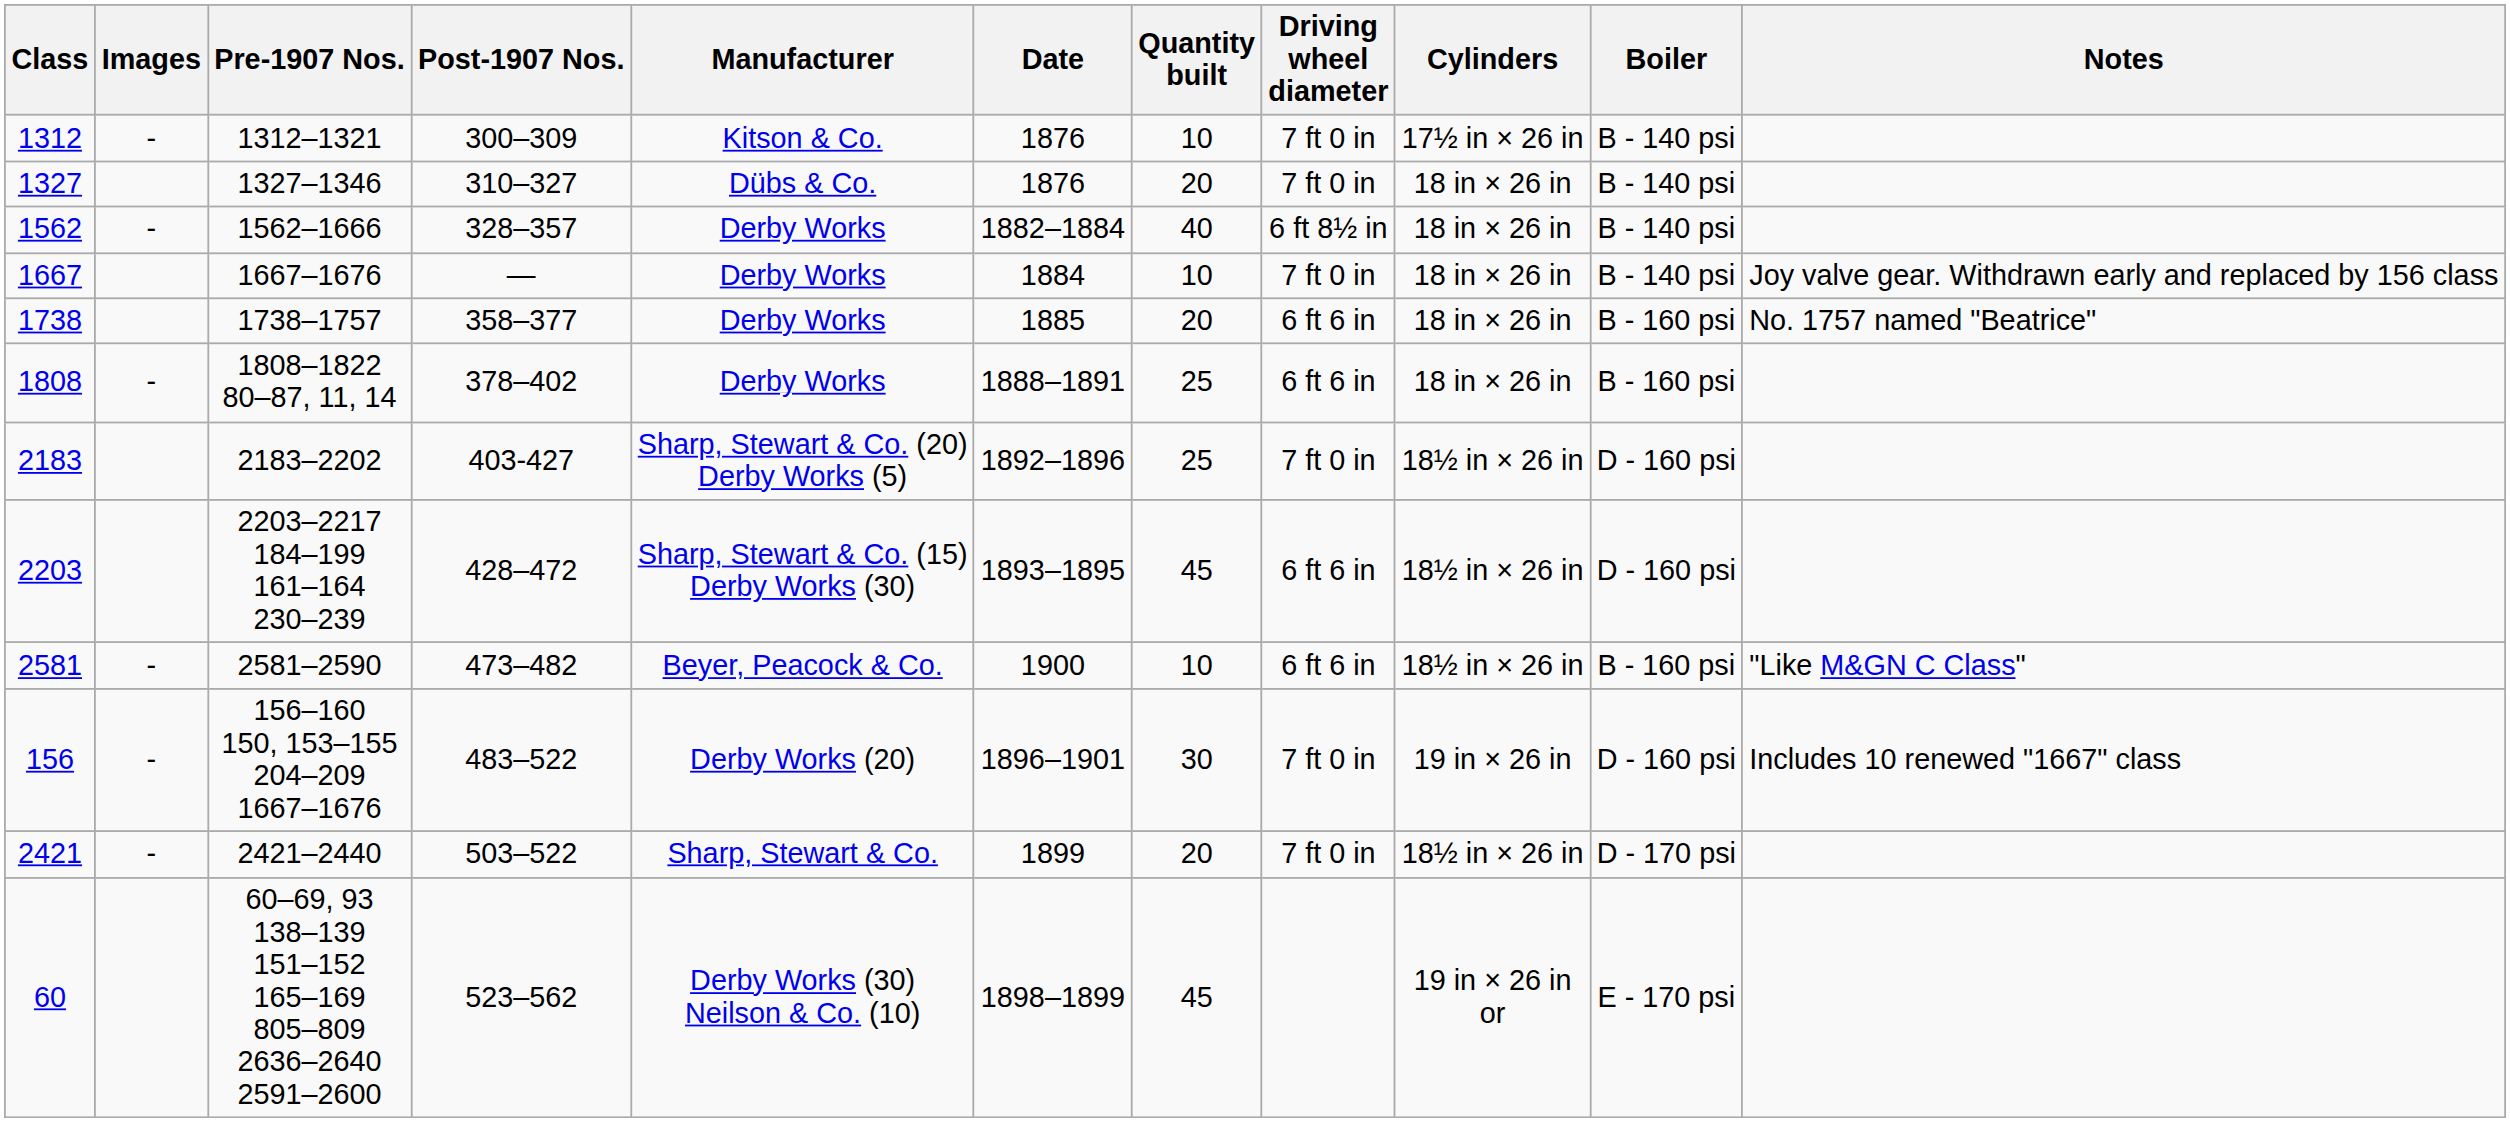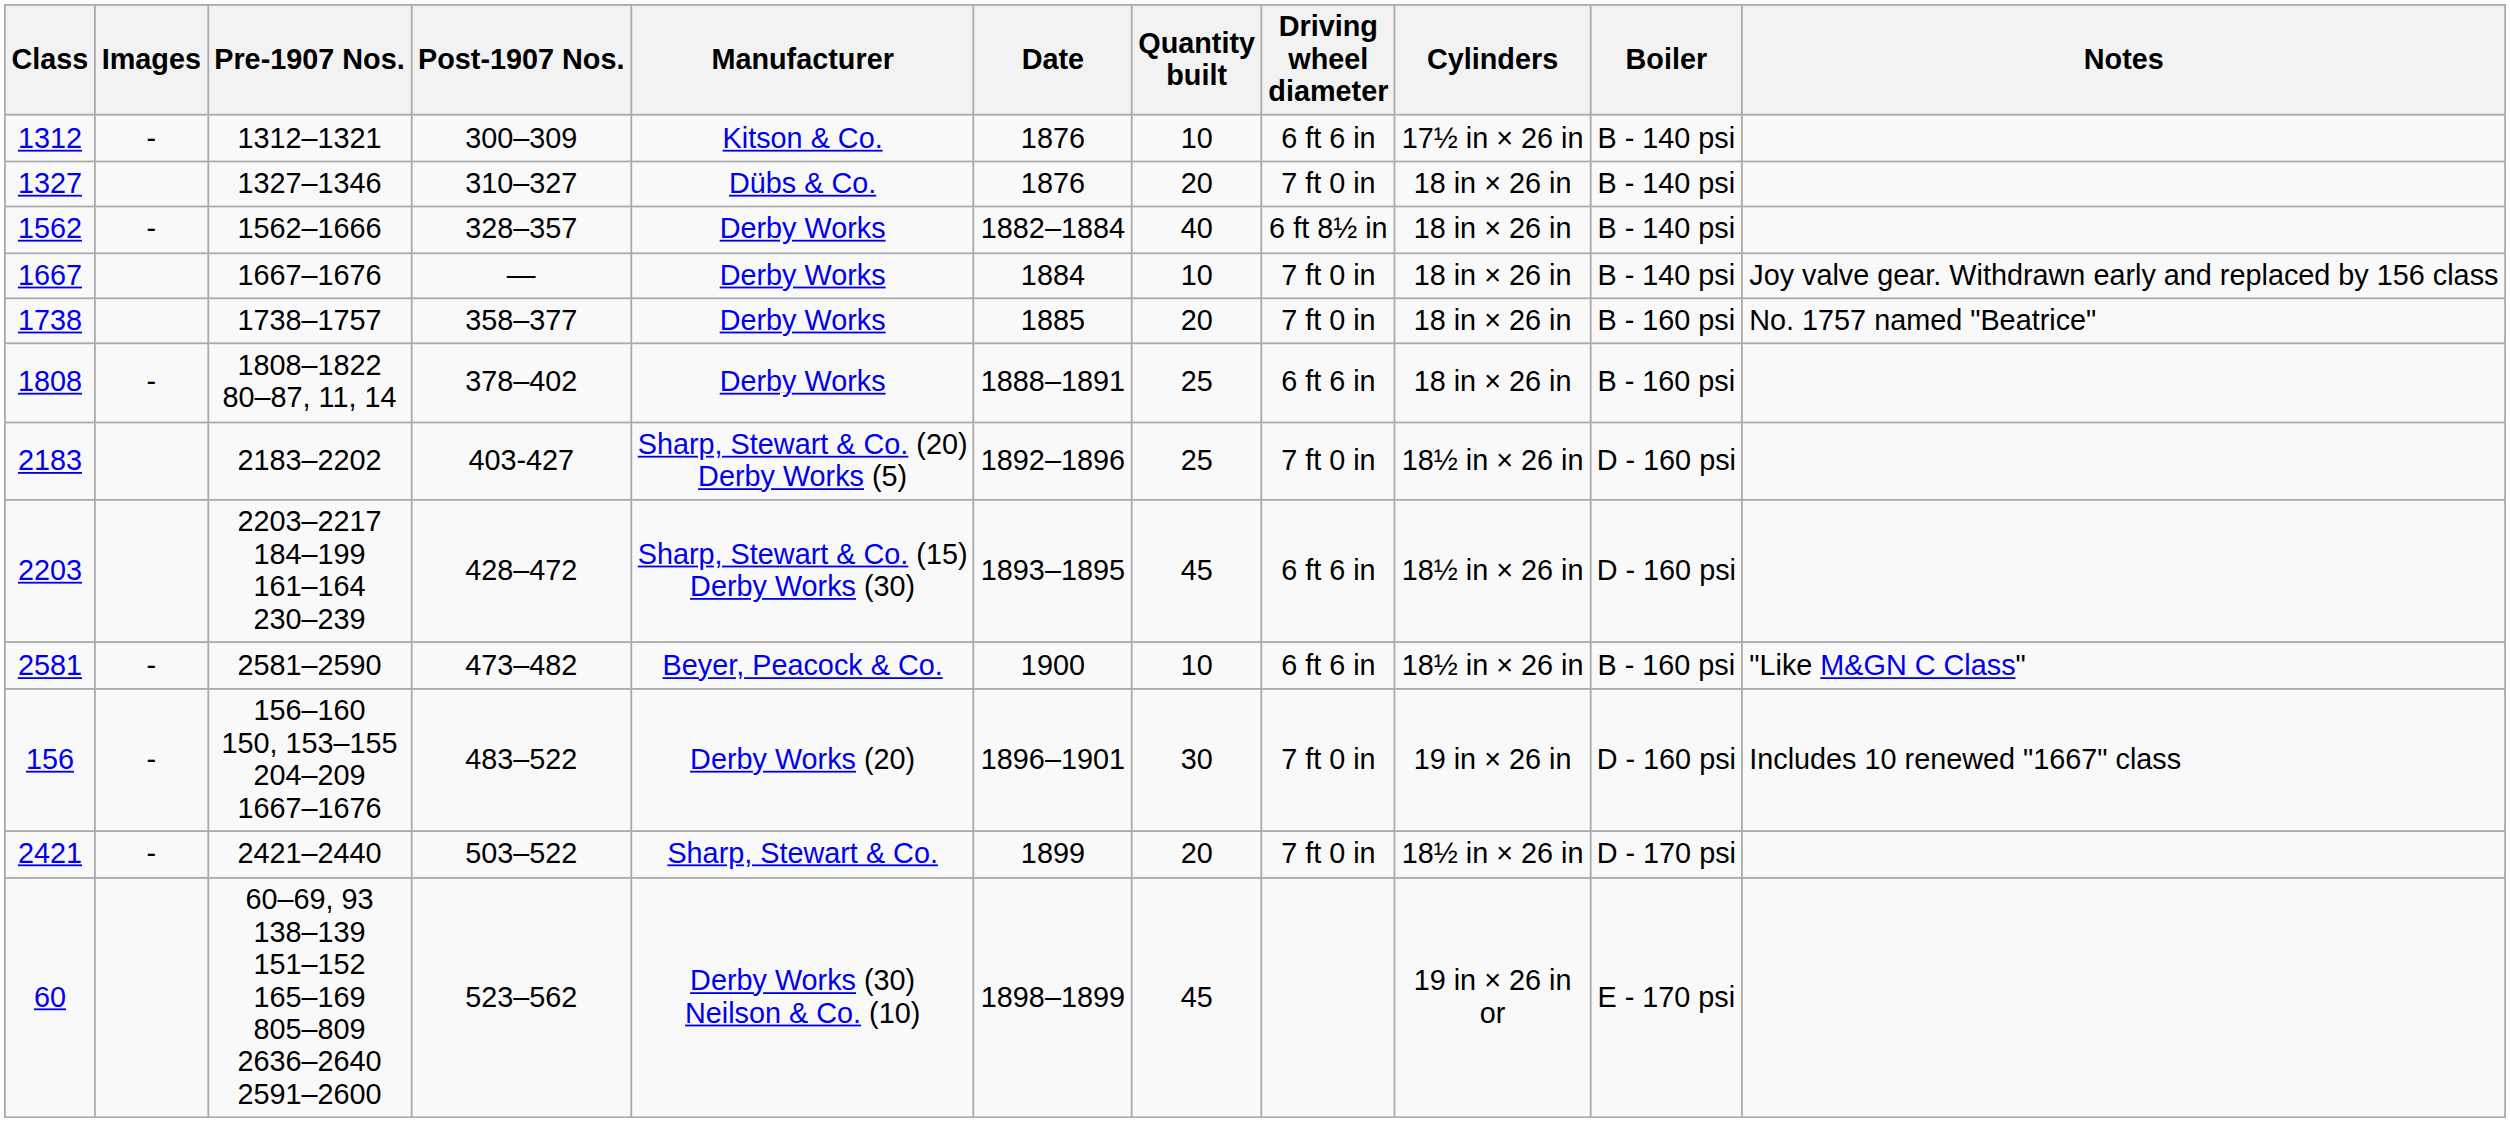 <table class="wikitable" style=text-align:center>
 <tr>
 <th>Class</th>
 <th>Images</th>
 <th>Pre-1907 Nos.</th>
 <th>Post-1907 Nos.</th>
 <th>Manufacturer</th>
 <th>Date</th>
 <th>Quantity<br>built</th>
 <th>Driving<br>wheel<br>diameter</th>
 <th>Cylinders</th>
 <th>Boiler</th>
 <th>Notes</th>
 </tr>
 <tr>
 <td><a href='#'>1312</a></td>
 <td>-</td>
 <td>1312–1321</td>
 <td>300–309</td>
 <td><a href='#'>Kitson & Co.</a></td>
 <td>1876</td>
 <td>10</td>
-<td>7 ft 0 in</td>
+<td>6 ft 6 in</td>
 <td>17½ in × 26 in</td>
 <td>B - 140 psi</td>
 <td align=left></td>
 </tr>
 <tr>
 <td><a href='#'>1327</a></td>
 <td></td>
 <td>1327–1346</td>
 <td>310–327</td>
 <td><a href='#'>Dübs & Co.</a></td>
 <td>1876</td>
 <td>20</td>
 <td>7 ft 0 in</td>
 <td>18 in × 26 in</td>
 <td>B - 140 psi</td>
 <td align=left></td>
 </tr>
 <tr>
 <td><a href='#'>1562</a></td>
 <td>-</td>
 <td>1562–1666</td>
 <td>328–357</td>
 <td><a href='#'>Derby Works</a></td>
 <td>1882–1884</td>
 <td>40</td>
 <td>6 ft 8½ in</td>
 <td>18 in × 26 in</td>
 <td>B - 140 psi</td>
 <td align=left></td>
 </tr>
 <tr>
 <td><a href='#'>1667</a></td>
 <td></td>
 <td>1667–1676</td>
 <td>—</td>
 <td><a href='#'>Derby Works</a></td>
 <td>1884</td>
 <td>10</td>
 <td>7 ft 0 in</td>
 <td>18 in × 26 in</td>
 <td>B - 140 psi</td>
 <td align=left>  Joy valve gear. Withdrawn early and replaced by 156 class</td>
 </tr>
 <tr>
 <td><a href='#'>1738</a></td>
 <td></td>
 <td>1738–1757</td>
 <td>358–377</td>
 <td><a href='#'>Derby Works</a></td>
 <td>1885</td>
 <td>20</td>
-<td>6 ft 6 in</td>
+<td>7 ft 0 in</td>
 <td>18 in × 26 in</td>
 <td>B - 160 psi</td>
 <td align=left> No. 1757 named "Beatrice"</td>
 </tr>
 <tr>
 <td><a href='#'>1808</a></td>
 <td>-</td>
 <td>1808–1822<br>80–87, 11, 14</td>
 <td>378–402</td>
 <td><a href='#'>Derby Works</a></td>
 <td>1888–1891</td>
 <td>25</td>
 <td>6 ft 6 in</td>
 <td>18 in × 26 in</td>
 <td>B - 160 psi</td>
 <td align=left></td>
 </tr>
 <tr>
 <td><a href='#'>2183</a></td>
 <td></td>
 <td>2183–2202</td>
 <td>403-427</td>
 <td><a href='#'>Sharp, Stewart & Co.</a> (20)<br><a href='#'>Derby Works</a> (5)</td>
 <td>1892–1896</td>
 <td>25</td>
 <td>7 ft 0 in</td>
 <td>18½ in × 26 in</td>
 <td>D - 160 psi</td>
 <td align=left></td>
 </tr>
 <tr>
 <td><a href='#'>2203</a></td>
 <td></td>
 <td>2203–2217<br>184–199<br>161–164<br>230–239</td>
 <td>428–472</td>
 <td><a href='#'>Sharp, Stewart & Co.</a> (15)<br><a href='#'>Derby Works</a> (30)</td>
 <td>1893–1895</td>
 <td>45</td>
 <td>6 ft 6 in</td>
 <td>18½ in × 26 in</td>
 <td>D - 160 psi</td>
 <td align=left></td>
 </tr>
 <tr>
 <td><a href='#'>2581</a></td>
 <td>-</td>
 <td>2581–2590</td>
 <td>473–482</td>
 <td><a href='#'>Beyer, Peacock & Co.</a></td>
 <td>1900</td>
 <td>10</td>
 <td>6 ft 6 in</td>
 <td>18½ in × 26 in</td>
 <td>B - 160 psi</td>
 <td align=left>  "Like <a href='#'>M&GN C Class</a>"</td>
 </tr>
 <tr>
 <td><a href='#'>156</a></td>
 <td>-</td>
 <td>156–160<br>150, 153–155<br>204–209<br>1667–1676</td>
 <td>483–522</td>
 <td><a href='#'>Derby Works</a> (20)</td>
 <td>1896–1901</td>
 <td>30</td>
 <td>7 ft 0 in</td>
 <td>19 in × 26 in</td>
 <td>D - 160 psi</td>
 <td align=left> Includes 10 renewed "1667" class</td>
 </tr>
 <tr>
 <td><a href='#'>2421</a></td>
 <td>-</td>
 <td>2421–2440</td>
 <td>503–522</td>
 <td><a href='#'>Sharp, Stewart & Co.</a></td>
 <td>1899</td>
 <td>20</td>
 <td>7 ft 0 in</td>
 <td>18½ in × 26 in</td>
 <td>D - 170 psi</td>
 <td align=left></td>
 </tr>
 <tr>
 <td><a href='#'>60</a></td>
 <td></td>
 <td>60–69, 93<br>138–139<br>151–152<br>165–169<br>805–809<br>2636–2640<br>2591–2600</td>
 <td>523–562</td>
 <td><a href='#'>Derby Works</a> (30)<br><a href='#'>Neilson & Co.</a> (10)</td>
 <td>1898–1899</td>
 <td>45</td>
 <td></td>
 <td>19 in × 26 in<br>or<br></td>
 <td>E - 170 psi</td>
 <td align=left></td>
 </tr>
 </table>
